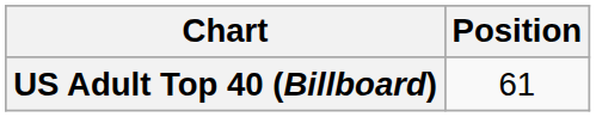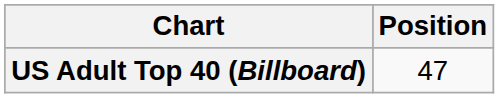 <table class="wikitable plainrowheaders" style="text-align:center">
 <tr>
 <th scope="col">Chart</th>
 <th scope="col">Position</th>
 </tr>
 <tr>
 <th scope="row">US Adult Top 40 (<em>Billboard</em>)</th>
-<td>61</td>
+<td>47</td>
 </tr>
 </table>
